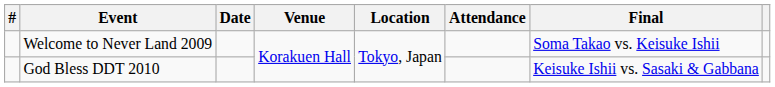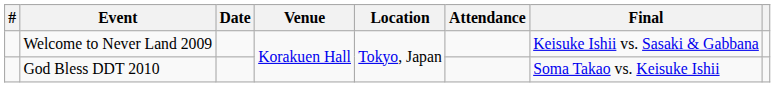 <table class="sortable wikitable succession-box" style="font-size:90%;">
 <tr>
 <th>#</th>
 <th>Event</th>
 <th>Date</th>
 <th>Venue</th>
 <th>Location</th>
 <th>Attendance</th>
 <th>Final</th>
 <th class=unsortable></th>
 </tr>
 <tr>
 <td></td>
 <td>Welcome to Never Land 2009</td>
 <td></td>
 <td rowspan=2><a href='#'>Korakuen Hall</a></td>
 <td rowspan=2><a href='#'>Tokyo</a>, Japan</td>
 <td></td>
-<td><a href='#'>Soma Takao</a> vs. <a href='#'>Keisuke Ishii</a></td>
+<td><a href='#'>Keisuke Ishii</a> vs. <a href='#'>Sasaki & Gabbana</a></td>
 <td></td>
 </tr>
 <tr>
 <td></td>
 <td>God Bless DDT 2010</td>
 <td></td>
 <td></td>
-<td><a href='#'>Keisuke Ishii</a> vs. <a href='#'>Sasaki & Gabbana</a></td>
+<td><a href='#'>Soma Takao</a> vs. <a href='#'>Keisuke Ishii</a></td>
 <td></td>
 </tr>
 </table>
